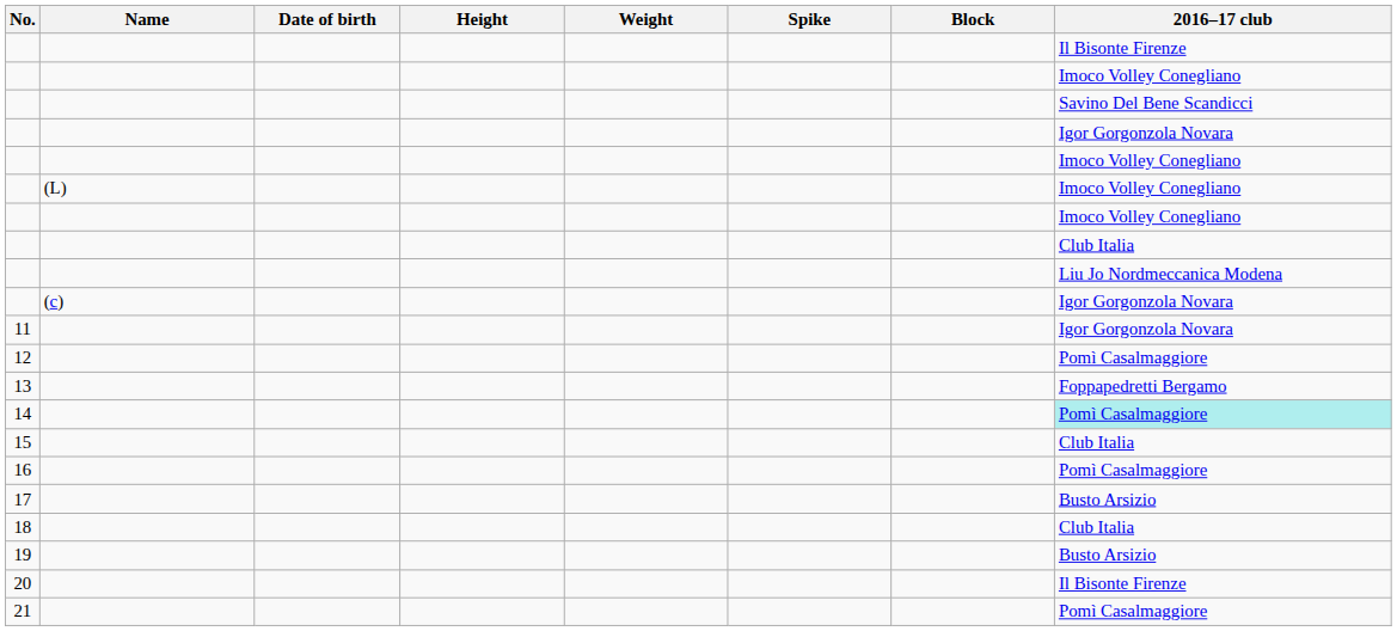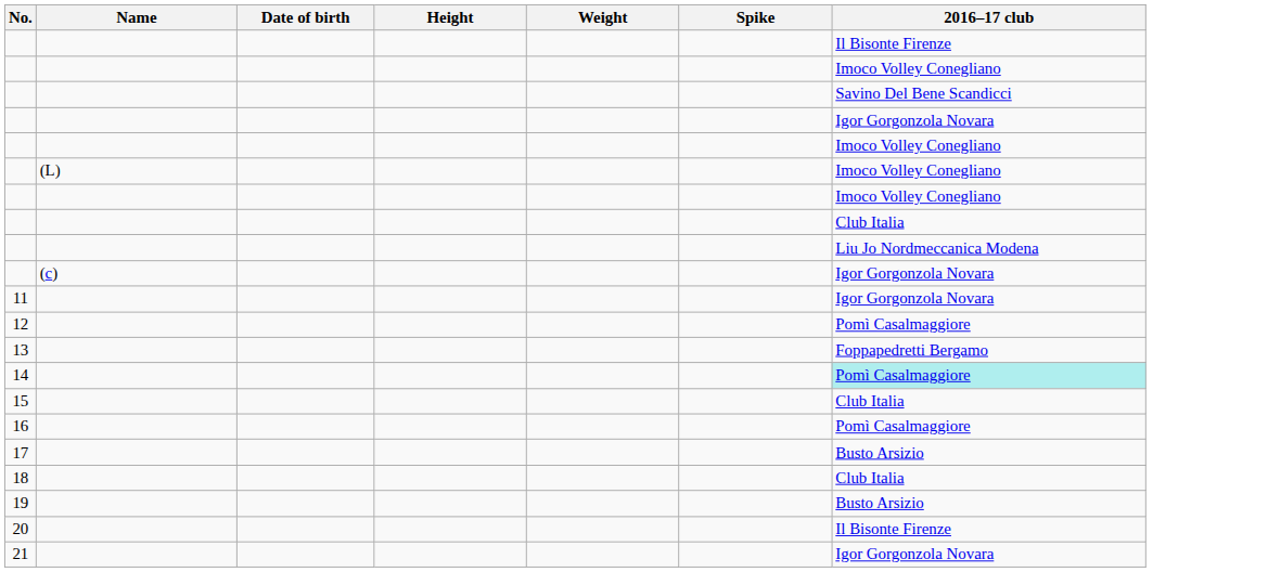 <table class="wikitable sortable" style="font-size:100%; text-align:center;">
 <tr>
 <th>No.</th>
 <th style="width:12em">Name</th>
 <th style="width:8em">Date of birth</th>
 <th style="width:9em">Height</th>
 <th style="width:9em">Weight</th>
 <th style="width:9em">Spike</th>
-<th style="width:9em">Block</th>
 <th style="width:19em">2016–17 club</th>
 </tr>
 <tr>
 <td></td>
 <td align=left></td>
 <td align=right></td>
-<td></td>
 <td></td>
 <td></td>
 <td></td>
 <td align=left> <a href='#'>Il Bisonte Firenze</a></td>
 </tr>
 <tr>
 <td></td>
 <td align=left></td>
 <td align=right></td>
 <td></td>
 <td></td>
 <td></td>
-<td></td>
 <td align=left> <a href='#'>Imoco Volley Conegliano</a></td>
 </tr>
 <tr>
 <td></td>
 <td align=left></td>
 <td align=right></td>
-<td></td>
 <td></td>
 <td></td>
 <td></td>
 <td align=left> <a href='#'>Savino Del Bene Scandicci</a></td>
 </tr>
 <tr>
 <td></td>
 <td align=left></td>
 <td align=right></td>
 <td></td>
 <td></td>
 <td></td>
-<td></td>
 <td align=left> <a href='#'>Igor Gorgonzola Novara</a></td>
 </tr>
 <tr>
 <td></td>
 <td align=left></td>
 <td align=right></td>
-<td></td>
 <td></td>
 <td></td>
 <td></td>
 <td align=left> <a href='#'>Imoco Volley Conegliano</a></td>
 </tr>
 <tr>
 <td></td>
 <td align=left> (L)</td>
 <td align=right></td>
 <td></td>
 <td></td>
 <td></td>
-<td></td>
 <td align=left> <a href='#'>Imoco Volley Conegliano</a></td>
 </tr>
 <tr>
 <td></td>
 <td align=left></td>
 <td align=right></td>
-<td></td>
 <td></td>
 <td></td>
 <td></td>
 <td align=left> <a href='#'>Imoco Volley Conegliano</a></td>
 </tr>
 <tr>
 <td></td>
 <td align=left></td>
 <td align=right></td>
 <td></td>
 <td></td>
 <td></td>
-<td></td>
 <td align=left> <a href='#'>Club Italia</a></td>
 </tr>
 <tr>
 <td></td>
 <td align=left></td>
 <td align=right></td>
-<td></td>
 <td></td>
 <td></td>
 <td></td>
 <td align=left> <a href='#'>Liu Jo Nordmeccanica Modena</a></td>
 </tr>
 <tr>
 <td></td>
 <td align=left> (<a href='#'>c</a>)</td>
 <td align=right></td>
 <td></td>
 <td></td>
 <td></td>
-<td></td>
 <td align=left> <a href='#'>Igor Gorgonzola Novara</a></td>
 </tr>
 <tr>
 <td>11</td>
 <td align=left></td>
 <td align=right></td>
-<td></td>
 <td></td>
 <td></td>
 <td></td>
 <td align=left> <a href='#'>Igor Gorgonzola Novara</a></td>
 </tr>
 <tr>
 <td>12</td>
 <td align=left></td>
 <td align=right></td>
 <td></td>
 <td></td>
 <td></td>
-<td></td>
 <td align=left> <a href='#'>Pomì Casalmaggiore</a></td>
 </tr>
 <tr>
 <td>13</td>
 <td align=left></td>
 <td align=right></td>
-<td></td>
 <td></td>
 <td></td>
 <td></td>
 <td align=left> <a href='#'>Foppapedretti Bergamo</a></td>
 </tr>
 <tr>
 <td>14</td>
 <td align=left></td>
 <td align=right></td>
 <td></td>
 <td></td>
 <td></td>
-<td></td>
 <td align=left style="background: paleturquoise;"> <a href='#'>Pomì Casalmaggiore</a></td>
 </tr>
 <tr>
 <td>15</td>
 <td align=left></td>
 <td align=right></td>
-<td></td>
 <td></td>
 <td></td>
 <td></td>
 <td align=left> <a href='#'>Club Italia</a></td>
 </tr>
 <tr>
 <td>16</td>
 <td align=left></td>
 <td align=right></td>
 <td></td>
 <td></td>
 <td></td>
-<td></td>
 <td align=left> <a href='#'>Pomì Casalmaggiore</a></td>
 </tr>
 <tr>
 <td>17</td>
 <td align=left></td>
 <td align=right></td>
-<td></td>
 <td></td>
 <td></td>
 <td></td>
 <td align=left> <a href='#'>Busto Arsizio</a></td>
 </tr>
 <tr>
 <td>18</td>
 <td align=left></td>
 <td align=right></td>
 <td></td>
 <td></td>
 <td></td>
-<td></td>
 <td align=left> <a href='#'>Club Italia</a></td>
 </tr>
 <tr>
 <td>19</td>
 <td align=left></td>
 <td align=right></td>
-<td></td>
 <td></td>
 <td></td>
 <td></td>
 <td align=left> <a href='#'>Busto Arsizio</a></td>
 </tr>
 <tr>
 <td>20</td>
 <td align=left></td>
 <td align=right></td>
 <td></td>
 <td></td>
 <td></td>
-<td></td>
 <td align=left> <a href='#'>Il Bisonte Firenze</a></td>
 </tr>
 <tr>
 <td>21</td>
 <td align=left></td>
 <td align=right></td>
 <td></td>
 <td></td>
 <td></td>
-<td></td>
-<td align=left> <a href='#'>Pomì Casalmaggiore</a></td>
+<td align=left> <a href='#'>Igor Gorgonzola Novara</a></td>
 </tr>
 </table>
